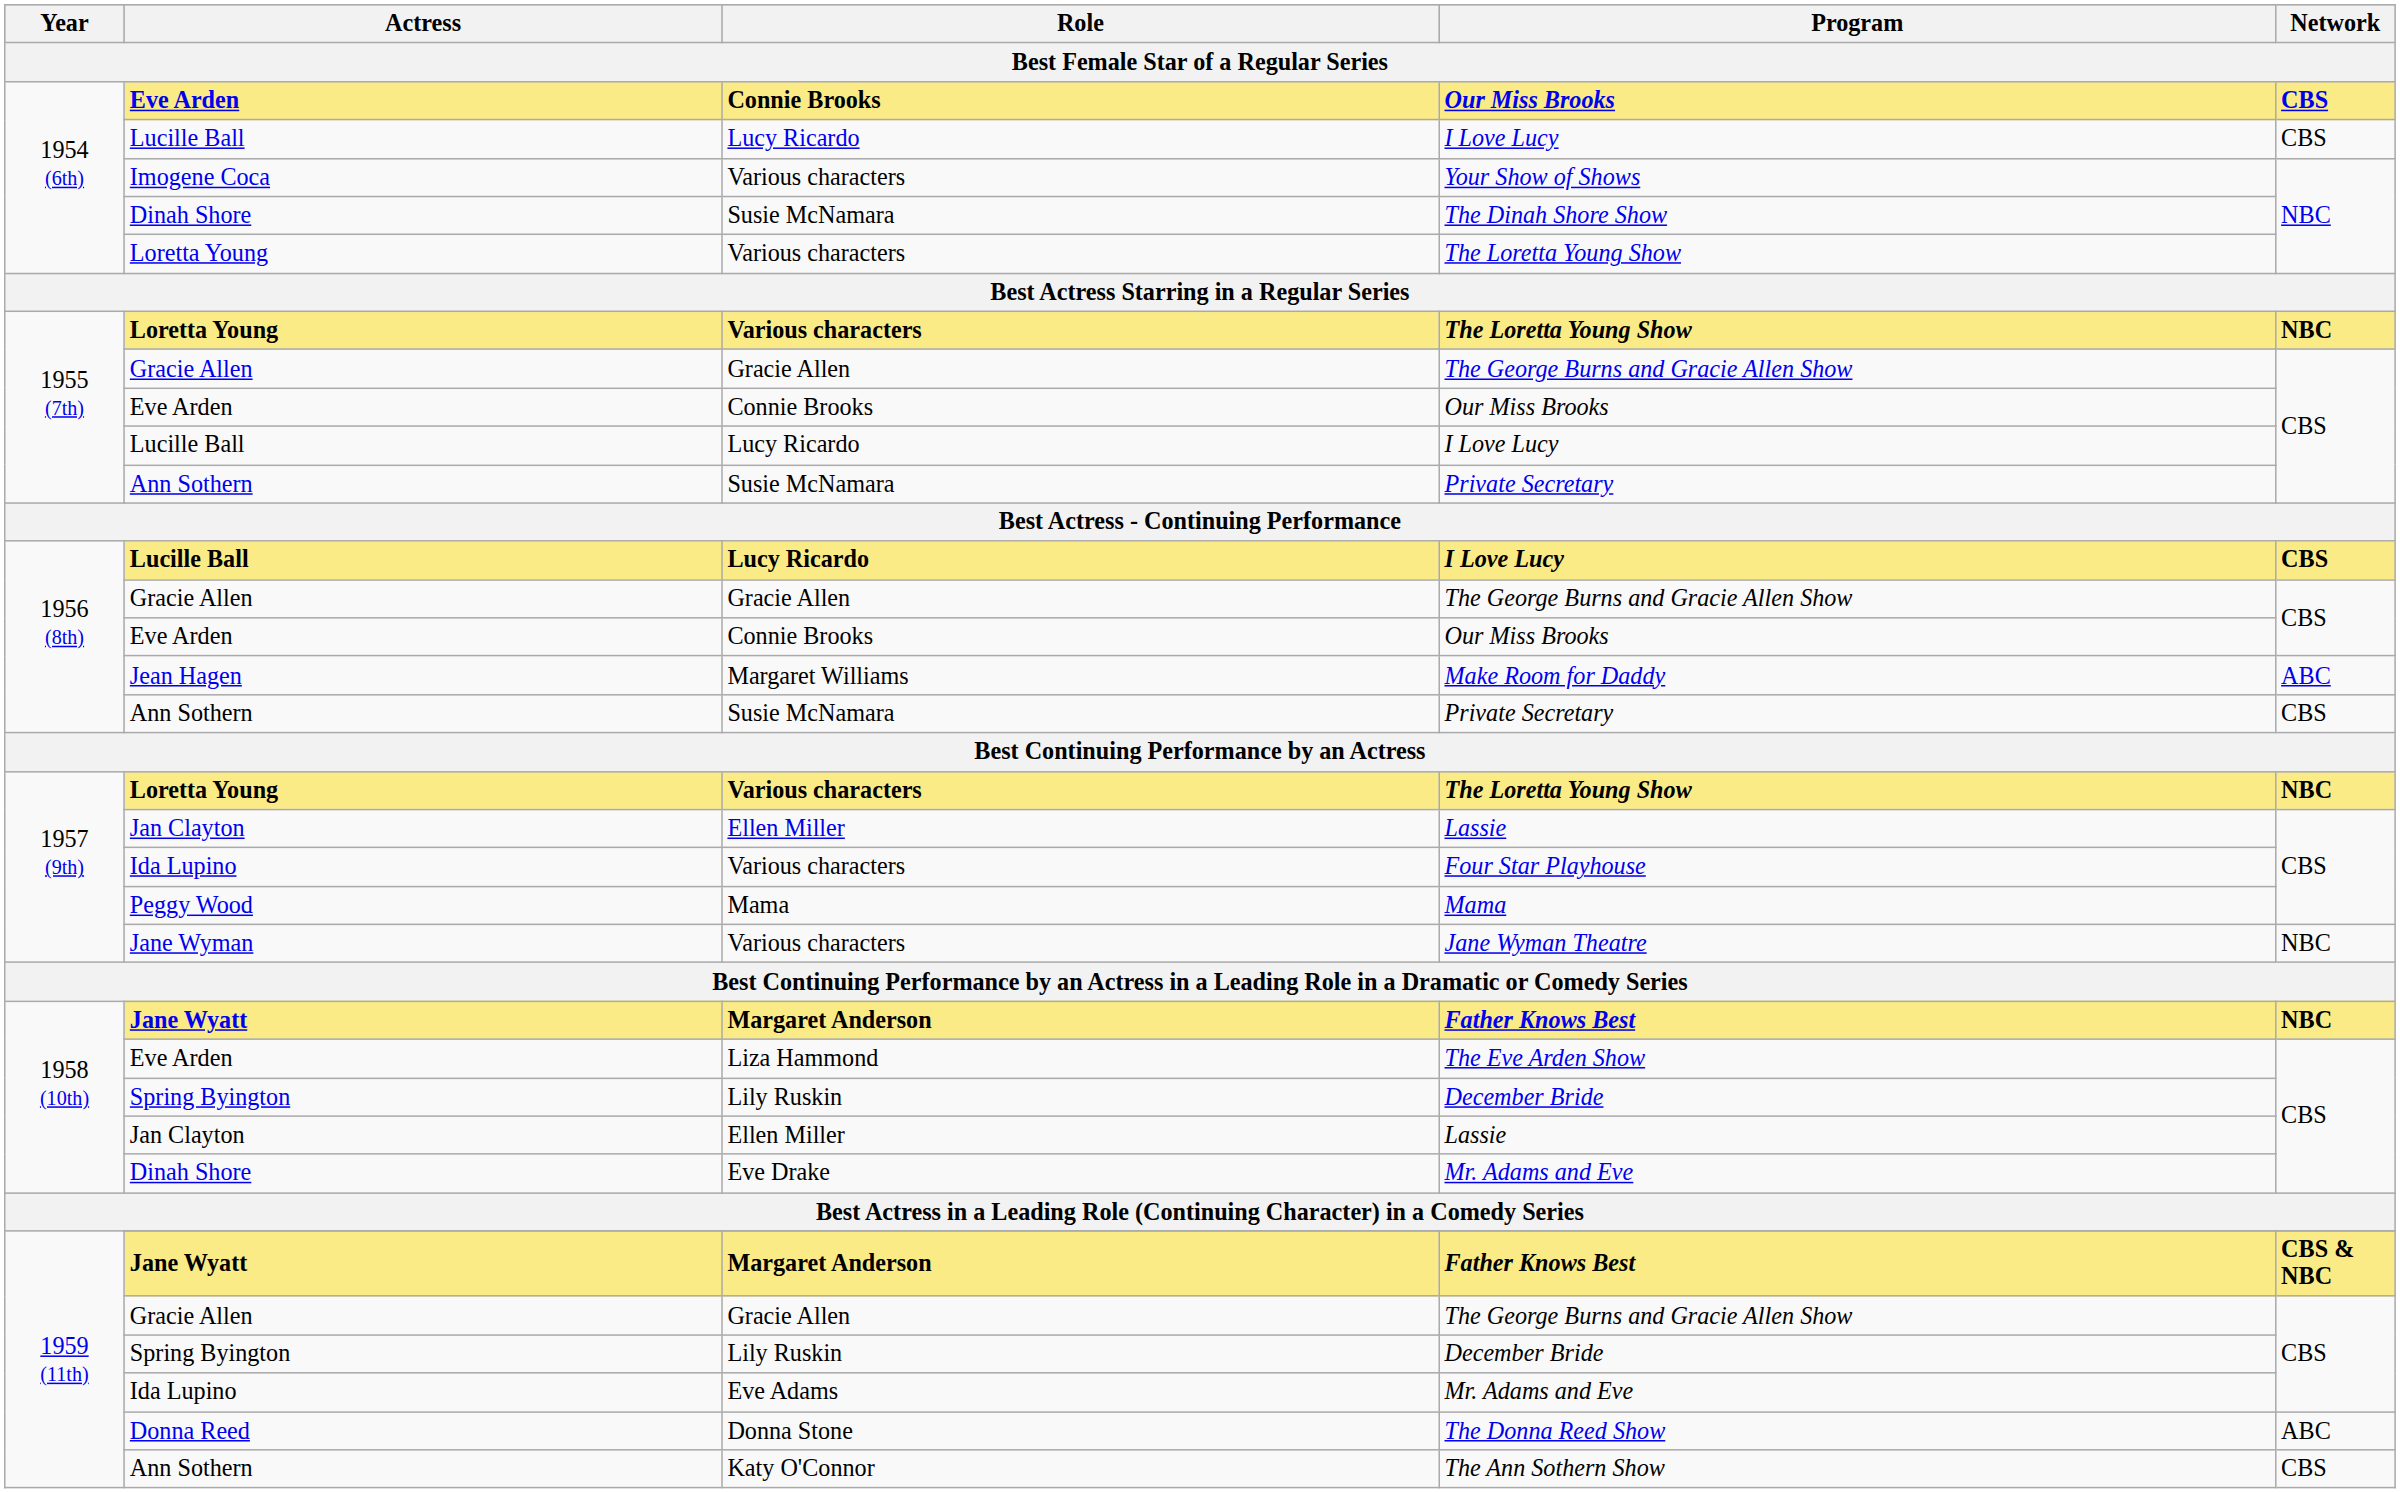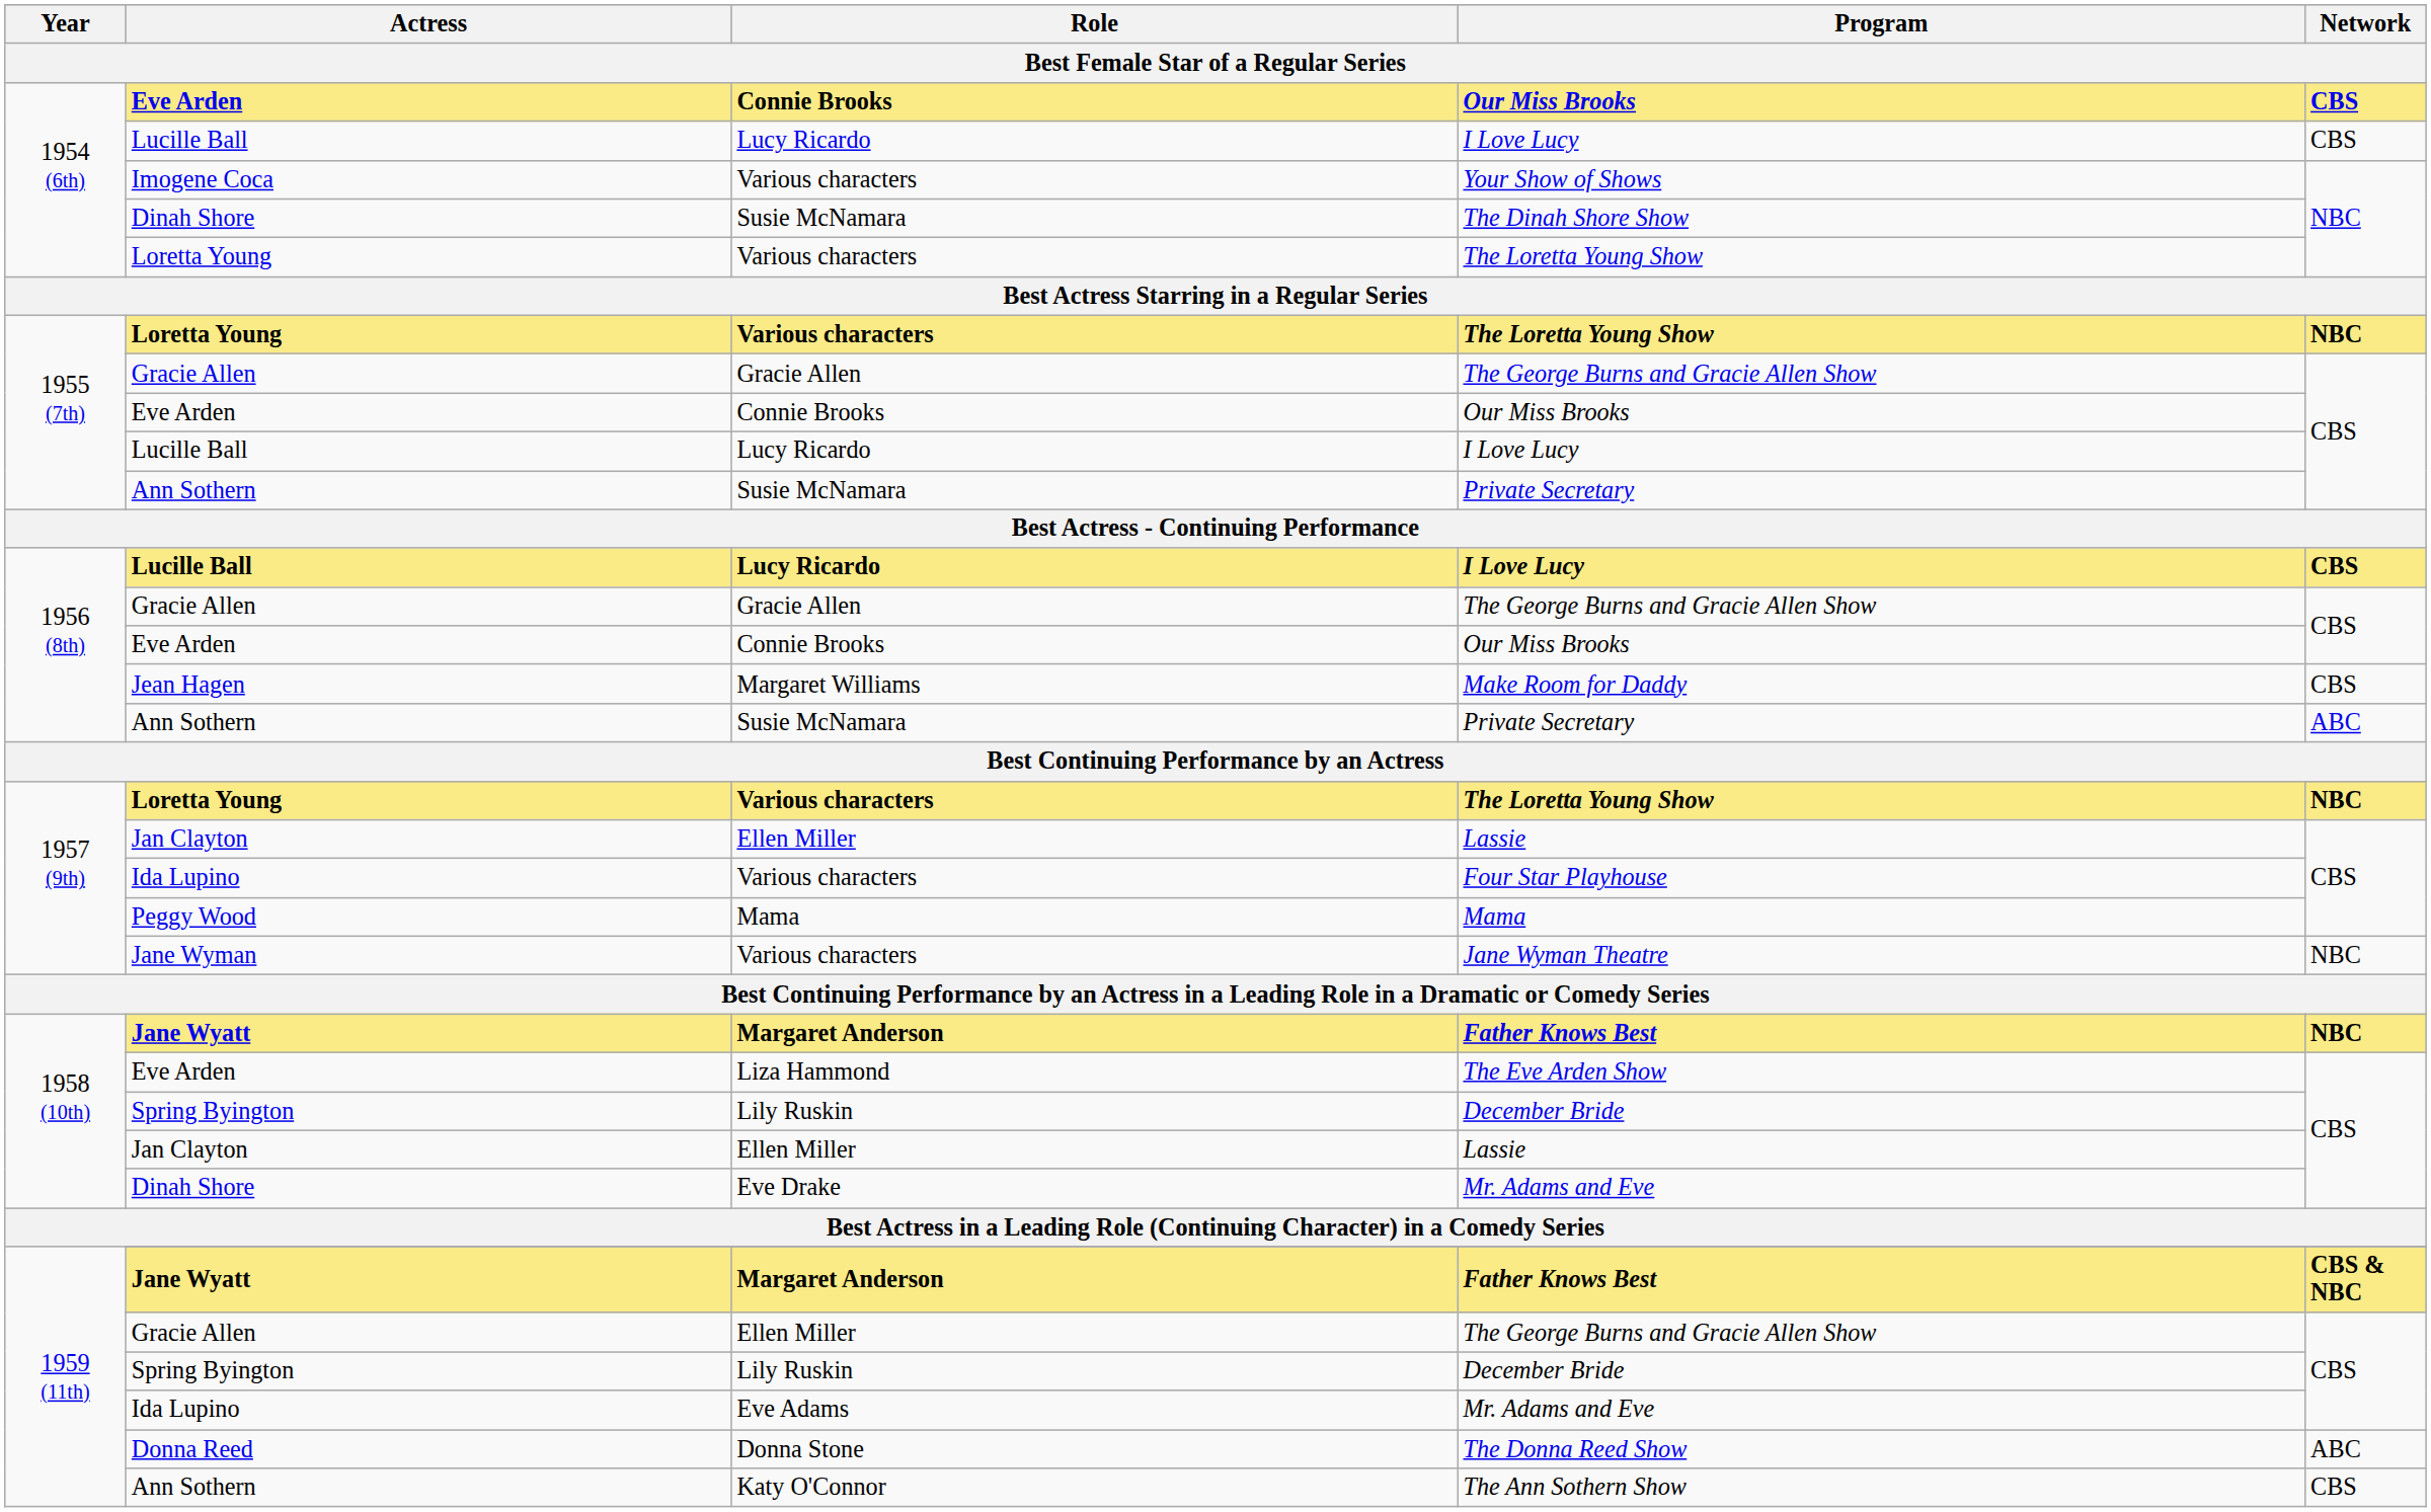 <table class="wikitable" style="width:100%">
 <tr bgcolor="#bebebe">
 <th width="5%">Year</th>
 <th width="25%">Actress</th>
 <th width="30%">Role</th>
 <th width="35%">Program</th>
 <th width="5%">Network</th>
 </tr>
 <tr>
 <th colspan=5>Best Female Star of a Regular Series</th>
 </tr>
 <tr>
 <td rowspan="5" style="text-align:center">1954<br><small><a href='#'>(6th)</a></small><br><br></td>
 <td style="background:#FAEB86"><strong><a href='#'>Eve Arden</a></strong></td>
 <td style="background:#FAEB86"><strong>Connie Brooks</strong></td>
 <td style="background:#FAEB86"><strong><em><a href='#'>Our Miss Brooks</a></em></strong></td>
 <td style="background:#FAEB86"><strong><a href='#'>CBS</a></strong></td>
 </tr>
 <tr>
 <td><a href='#'>Lucille Ball</a></td>
 <td><a href='#'>Lucy Ricardo</a></td>
 <td><em><a href='#'>I Love Lucy</a></em></td>
 <td>CBS</td>
 </tr>
 <tr>
 <td><a href='#'>Imogene Coca</a></td>
 <td>Various characters</td>
 <td><em><a href='#'>Your Show of Shows</a></em></td>
 <td rowspan="3"><a href='#'>NBC</a></td>
 </tr>
 <tr>
 <td><a href='#'>Dinah Shore</a></td>
 <td>Susie McNamara</td>
 <td><em><a href='#'>The Dinah Shore Show</a></em></td>
 </tr>
 <tr>
 <td><a href='#'>Loretta Young</a></td>
 <td>Various characters</td>
 <td><em><a href='#'>The Loretta Young Show</a></em></td>
 </tr>
 <tr>
 <th colspan=5>Best Actress Starring in a Regular Series</th>
 </tr>
 <tr>
 <td rowspan="5" style="text-align:center">1955<br><small><a href='#'>(7th)</a></small><br><br></td>
 <td style="background:#FAEB86"><strong>Loretta Young</strong></td>
 <td style="background:#FAEB86"><strong>Various characters</strong></td>
 <td style="background:#FAEB86"><strong><em>The Loretta Young Show</em></strong></td>
 <td style="background:#FAEB86"><strong>NBC</strong></td>
 </tr>
 <tr>
 <td><a href='#'>Gracie Allen</a></td>
 <td>Gracie Allen</td>
 <td><em><a href='#'>The George Burns and Gracie Allen Show</a></em></td>
 <td rowspan="4">CBS</td>
 </tr>
 <tr>
 <td>Eve Arden</td>
 <td>Connie Brooks</td>
 <td><em>Our Miss Brooks</em></td>
 </tr>
 <tr>
 <td>Lucille Ball</td>
 <td>Lucy Ricardo</td>
 <td><em>I Love Lucy</em></td>
 </tr>
 <tr>
 <td><a href='#'>Ann Sothern</a></td>
 <td>Susie McNamara</td>
 <td><em><a href='#'>Private Secretary</a></em></td>
 </tr>
 <tr>
 <th colspan=5>Best Actress - Continuing Performance</th>
 </tr>
 <tr>
 <td rowspan="5" style="text-align:center">1956<br><small><a href='#'>(8th)</a></small><br><br></td>
 <td style="background:#FAEB86"><strong>Lucille Ball</strong></td>
 <td style="background:#FAEB86"><strong>Lucy Ricardo</strong></td>
 <td style="background:#FAEB86"><strong><em>I Love Lucy</em></strong></td>
 <td style="background:#FAEB86"><strong>CBS</strong></td>
 </tr>
 <tr>
 <td>Gracie Allen</td>
 <td>Gracie Allen</td>
 <td><em>The George Burns and Gracie Allen Show</em></td>
 <td rowspan="2">CBS</td>
 </tr>
 <tr>
 <td>Eve Arden</td>
 <td>Connie Brooks</td>
 <td><em>Our Miss Brooks</em></td>
 </tr>
 <tr>
 <td><a href='#'>Jean Hagen</a></td>
 <td>Margaret Williams</td>
 <td><em><a href='#'>Make Room for Daddy</a></em></td>
-<td><a href='#'>ABC</a></td>
+<td>CBS</td>
 </tr>
 <tr>
 <td>Ann Sothern</td>
 <td>Susie McNamara</td>
 <td><em>Private Secretary</em></td>
-<td>CBS</td>
+<td><a href='#'>ABC</a></td>
 </tr>
 <tr>
 <th colspan=5>Best Continuing Performance by an Actress</th>
 </tr>
 <tr>
 <td rowspan="5" style="text-align:center">1957<br><small><a href='#'>(9th)</a></small><br><br></td>
 <td style="background:#FAEB86"><strong>Loretta Young</strong></td>
 <td style="background:#FAEB86"><strong>Various characters</strong></td>
 <td style="background:#FAEB86"><strong><em>The Loretta Young Show</em></strong></td>
 <td style="background:#FAEB86"><strong>NBC</strong></td>
 </tr>
 <tr>
 <td><a href='#'>Jan Clayton</a></td>
 <td><a href='#'>Ellen Miller</a></td>
 <td><em><a href='#'>Lassie</a></em></td>
 <td rowspan="3">CBS</td>
 </tr>
 <tr>
 <td><a href='#'>Ida Lupino</a></td>
 <td>Various characters</td>
 <td><em><a href='#'>Four Star Playhouse</a></em></td>
 </tr>
 <tr>
 <td><a href='#'>Peggy Wood</a></td>
 <td>Mama</td>
 <td><em><a href='#'>Mama</a></em></td>
 </tr>
 <tr>
 <td><a href='#'>Jane Wyman</a></td>
 <td>Various characters</td>
 <td><em><a href='#'>Jane Wyman Theatre</a></em></td>
 <td>NBC</td>
 </tr>
 <tr>
 <th colspan=5>Best Continuing Performance by an Actress in a Leading Role in a Dramatic or Comedy Series</th>
 </tr>
 <tr>
 <td rowspan="5" style="text-align:center">1958<br><small><a href='#'>(10th)</a></small><br><br></td>
 <td style="background:#FAEB86"><strong><a href='#'>Jane Wyatt</a></strong></td>
 <td style="background:#FAEB86"><strong>Margaret Anderson</strong></td>
 <td style="background:#FAEB86"><strong><em><a href='#'>Father Knows Best</a></em></strong></td>
 <td style="background:#FAEB86"><strong>NBC</strong></td>
 </tr>
 <tr>
 <td>Eve Arden</td>
 <td>Liza Hammond</td>
 <td><em><a href='#'>The Eve Arden Show</a></em></td>
 <td rowspan="4">CBS</td>
 </tr>
 <tr>
 <td><a href='#'>Spring Byington</a></td>
 <td>Lily Ruskin</td>
 <td><em><a href='#'>December Bride</a></em></td>
 </tr>
 <tr>
 <td>Jan Clayton</td>
 <td>Ellen Miller</td>
 <td><em>Lassie</em></td>
 </tr>
 <tr>
 <td><a href='#'>Dinah Shore</a></td>
 <td>Eve Drake</td>
 <td><em><a href='#'>Mr. Adams and Eve</a></em></td>
 </tr>
 <tr>
 <th colspan=5>Best Actress in a Leading Role (Continuing Character) in a Comedy Series</th>
 </tr>
 <tr>
 <td rowspan=7 style="text-align:center"><a href='#'>1959</a><br><small><a href='#'>(11th)</a></small></td>
 </tr>
 <tr style="background:#FAEB86">
 <td><strong>Jane Wyatt</strong></td>
 <td><strong>Margaret Anderson</strong></td>
 <td><strong><em>Father Knows Best</em></strong></td>
 <td><strong>CBS & NBC</strong></td>
 </tr>
 <tr>
 <td>Gracie Allen</td>
-<td>Gracie Allen</td>
+<td>Ellen Miller</td>
 <td><em>The George Burns and Gracie Allen Show</em></td>
 <td rowspan=3>CBS</td>
 </tr>
 <tr>
 <td>Spring Byington</td>
 <td>Lily Ruskin</td>
 <td><em>December Bride</em></td>
 </tr>
 <tr>
 <td>Ida Lupino</td>
 <td>Eve Adams</td>
 <td><em>Mr. Adams and Eve</em></td>
 </tr>
 <tr>
 <td><a href='#'>Donna Reed</a></td>
 <td>Donna Stone</td>
 <td><em><a href='#'>The Donna Reed Show</a></em></td>
 <td>ABC</td>
 </tr>
 <tr>
 <td>Ann Sothern</td>
 <td>Katy O'Connor</td>
 <td><em>The Ann Sothern Show</em></td>
 <td>CBS</td>
 </tr>
 </table>
